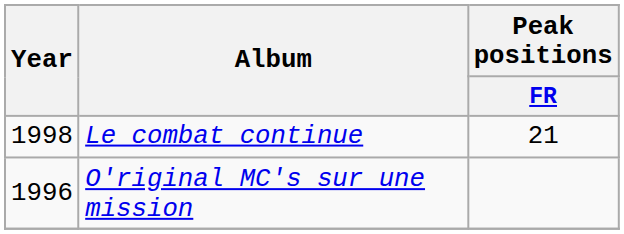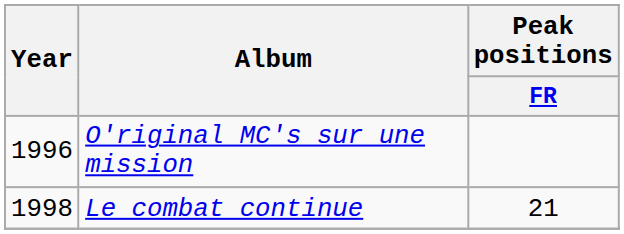 <table class="wikitable">
 <tr>
 <th align="center" rowspan="2" width="10">Year</th>
 <th align="center" rowspan="2" width="190">Album</th>
 <th align="center" colspan="1" width="30">Peak positions</th>
 </tr>
 <tr>
 <th scope="col" style="width:3em;font-size:90%;"><a href='#'>FR</a><br></th>
 </tr>
 <tr>
+<td align="center" rowspan="1">1996</td>
+<td><em><a href='#'>O'riginal MC's sur une mission</a></em></td>
+<td align="center"></td>
+</tr>
+<tr>
 <td align="center" rowspan="1">1998</td>
 <td><em><a href='#'>Le combat continue</a></em></td>
 <td align="center">21</td>
 </tr>
 <tr>
-<td align="center" rowspan="1">1996</td>
-<td><em><a href='#'>O'riginal MC's sur une mission</a></em></td>
-<td align="center"></td>
-</tr>
-<tr>
 </tr>
 </table>
